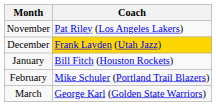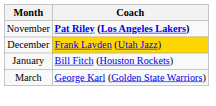 <table class="wikitable">
 <tr>
 <th>Month</th>
 <th>Coach</th>
 </tr>
 <tr>
 <td align=center>November</td>
-<td><a href='#'>Pat Riley</a> (<a href='#'>Los Angeles Lakers</a>)</td>
+<td><strong><a href='#'>Pat Riley</a> (<a href='#'>Los Angeles Lakers</a>)</strong></td>
 </tr>
 <tr>
 <td align=center>December</td>
 <td style="background: gold;"><a href='#'>Frank Layden</a> (<a href='#'>Utah Jazz</a>)</td>
 </tr>
 <tr>
 <td align=center>January</td>
 <td><a href='#'>Bill Fitch</a> (<a href='#'>Houston Rockets</a>)</td>
 </tr>
 <tr>
-<td align=center>February</td>
-<td><a href='#'>Mike Schuler</a> (<a href='#'>Portland Trail Blazers</a>)</td>
-</tr>
-<tr>
 <td align=center>March</td>
 <td><a href='#'>George Karl</a> (<a href='#'>Golden State Warriors</a>)</td>
 </tr>
 </table>
